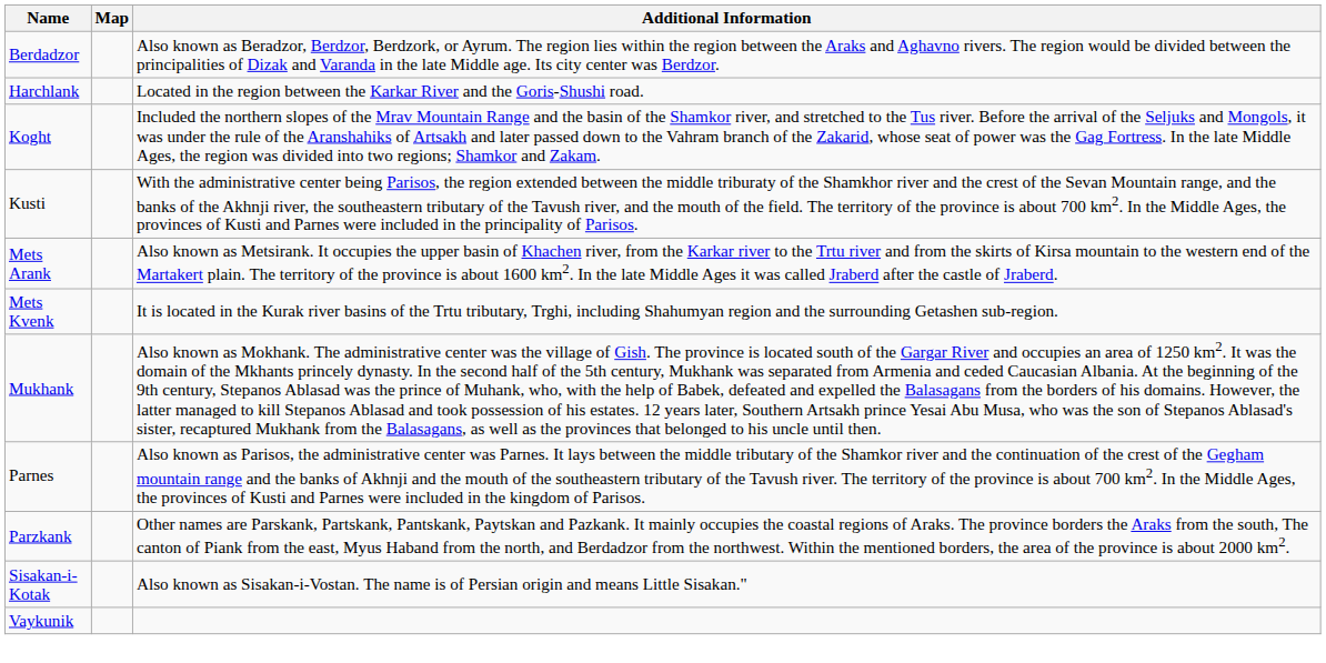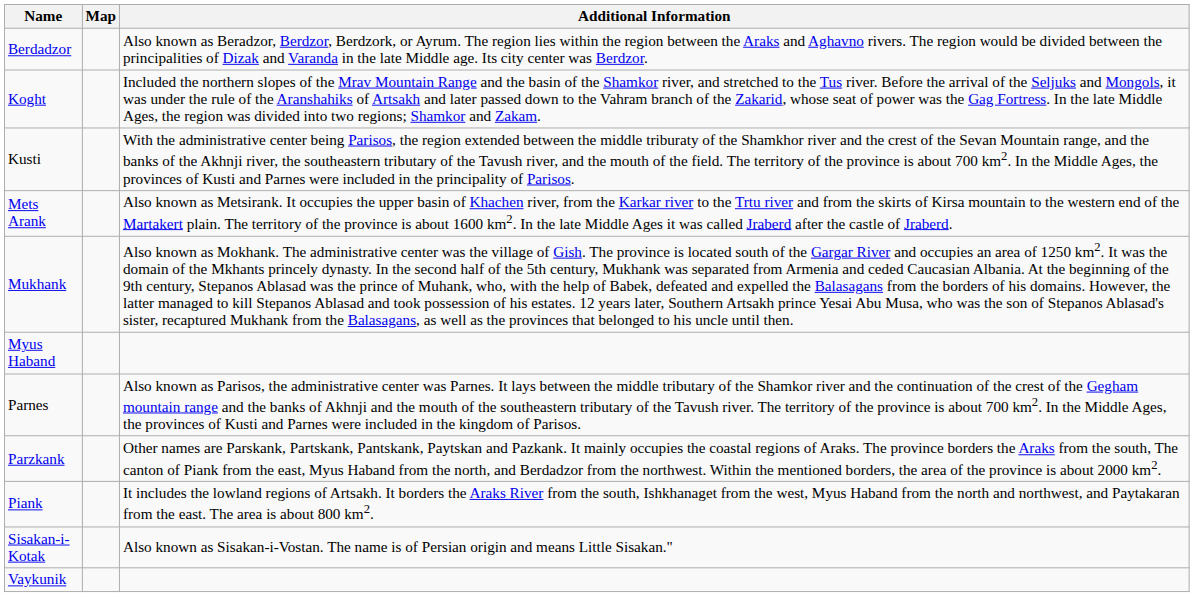 <table class="wikitable">
 <tr>
 <th>Name</th>
 <th>Map</th>
 <th>Additional Information</th>
 </tr>
 <tr>
 <td><a href='#'>Berdadzor</a></td>
 <td></td>
 <td>Also known as Beradzor, <a href='#'>Berdzor</a>, Berdzork, or Ayrum. The region lies within the region between the <a href='#'>Araks</a> and <a href='#'>Aghavno</a> rivers. The region would be divided between the principalities of <a href='#'>Dizak</a> and <a href='#'>Varanda</a> in the late Middle age. Its city center was <a href='#'>Berdzor</a>.</td>
-</tr>
-<tr>
-<td><a href='#'>Harchlank</a></td>
-<td></td>
-<td>Located in the region between the <a href='#'>Karkar River</a> and the <a href='#'>Goris</a>-<a href='#'>Shushi</a> road.</td>
 </tr>
 <tr>
 <td><a href='#'>Koght</a></td>
 <td></td>
 <td>Included the northern slopes of the <a href='#'>Mrav Mountain Range</a> and the basin of the <a href='#'>Shamkor</a> river, and stretched to the <a href='#'>Tus</a> river. Before the arrival of the <a href='#'>Seljuks</a> and <a href='#'>Mongols</a>, it was under the rule of the <a href='#'>Aranshahiks</a> of <a href='#'>Artsakh</a> and later passed down to the Vahram branch of the <a href='#'>Zakarid</a>, whose seat of power was the <a href='#'>Gag Fortress</a>. In the late Middle Ages, the region was divided into two regions; <a href='#'>Shamkor</a> and <a href='#'>Zakam</a>.</td>
 </tr>
 <tr>
 <td>Kusti</td>
 <td></td>
 <td>With the administrative center being <a href='#'>Parisos</a>, the region extended between the middle triburaty of the Shamkhor river and the crest of the Sevan Mountain range, and the banks of the Akhnji river, the southeastern tributary of the Tavush river, and the mouth of the field. The territory of the province is about 700 km<sup>2</sup>. In the Middle Ages, the provinces of Kusti and Parnes were included in the principality of <a href='#'>Parisos</a>.</td>
 </tr>
 <tr>
 <td><a href='#'>Mets Arank</a></td>
 <td></td>
 <td>Also known as Metsirank. It occupies the upper basin of <a href='#'>Khachen</a> river, from the <a href='#'>Karkar river</a> to the <a href='#'>Trtu river</a> and from the skirts of Kirsa mountain to the western end of the <a href='#'>Martakert</a> plain. The territory of the province is about 1600 km<sup>2</sup>. In the late Middle Ages it was called <a href='#'>Jraberd</a> after the castle of <a href='#'>Jraberd</a>.</td>
 </tr>
 <tr>
-<td><a href='#'>Mets Kvenk</a></td>
-<td></td>
-<td>It is located in the Kurak river basins of the Trtu tributary, Trghi, including Shahumyan region and the surrounding Getashen sub-region.</td>
-</tr>
-<tr>
 <td><a href='#'>Mukhank</a></td>
 <td></td>
 <td>Also known as Mokhank. The administrative center was the village of <a href='#'>Gish</a>. The province is located south of the <a href='#'>Gargar River</a> and occupies an area of 1250 km<sup>2</sup>. It was the domain of the Mkhants princely dynasty. In the second half of the 5th century, Mukhank was separated from Armenia and ceded Caucasian Albania. At the beginning of the 9th century, Stepanos Ablasad was the prince of Muhank, who, with the help of Babek, defeated and expelled the <a href='#'>Balasagans</a> from the borders of his domains. However, the latter managed to kill Stepanos Ablasad and took possession of his estates. 12 years later, Southern Artsakh prince Yesai Abu Musa, who was the son of Stepanos Ablasad's sister, recaptured Mukhank from the <a href='#'>Balasagans</a>, as well as the provinces that belonged to his uncle until then.</td>
+</tr>
+<tr>
+<td><a href='#'>Myus Haband</a></td>
+<td></td>
+<td></td>
 </tr>
 <tr>
 <td>Parnes</td>
 <td></td>
 <td>Also known as Parisos, the administrative center was Parnes. It lays between the middle tributary of the Shamkor river and the continuation of the crest of the <a href='#'>Gegham mountain range</a> and the banks of Akhnji and the mouth of the southeastern tributary of the Tavush river. The territory of the province is about 700 km<sup>2</sup>. In the Middle Ages, the provinces of Kusti and Parnes were included in the kingdom of Parisos.</td>
 </tr>
 <tr>
 <td><a href='#'>Parzkank</a></td>
 <td></td>
 <td>Other names are Parskank, Partskank, Pantskank, Paytskan and Pazkank. It mainly occupies the coastal regions of Araks. The province borders the <a href='#'>Araks</a> from the south, The canton of Piank from the east, Myus Haband from the north, and Berdadzor from the northwest. Within the mentioned borders, the area of the province is about 2000 km<sup>2</sup>.</td>
 </tr>
 <tr>
+<td><a href='#'>Piank</a></td>
+<td></td>
+<td>It includes the lowland regions of Artsakh. It borders the <a href='#'>Araks River</a> from the south, Ishkhanaget from the west, Myus Haband from the north and northwest, and Paytakaran from the east. The area is about 800 km<sup>2</sup>.</td>
+</tr>
+<tr>
 <td><a href='#'>Sisakan-i-Kotak</a></td>
 <td></td>
 <td>Also known as Sisakan-i-Vostan. The name is of Persian origin and means Little Sisakan."</td>
 </tr>
 <tr>
 <td><a href='#'>Vaykunik</a></td>
 <td></td>
 <td></td>
 </tr>
 </table>
